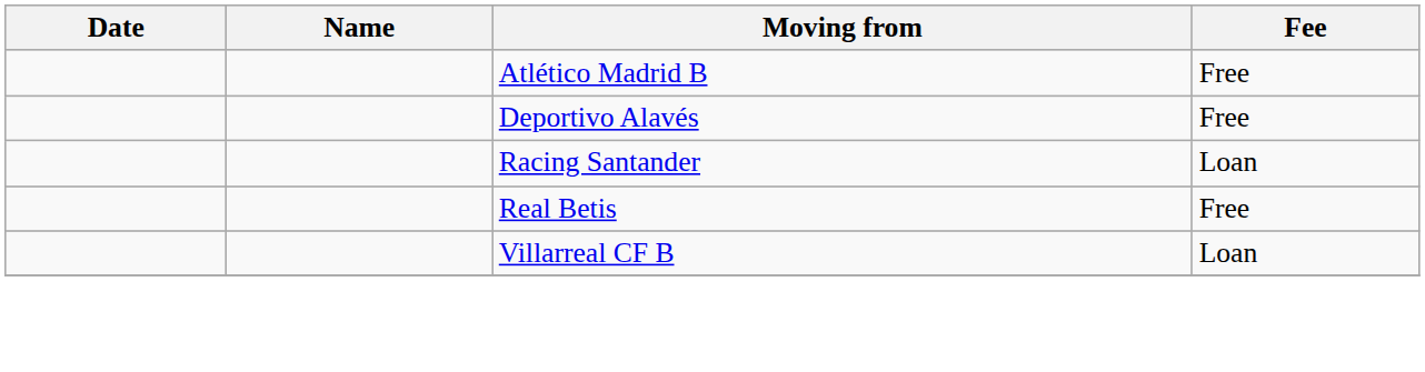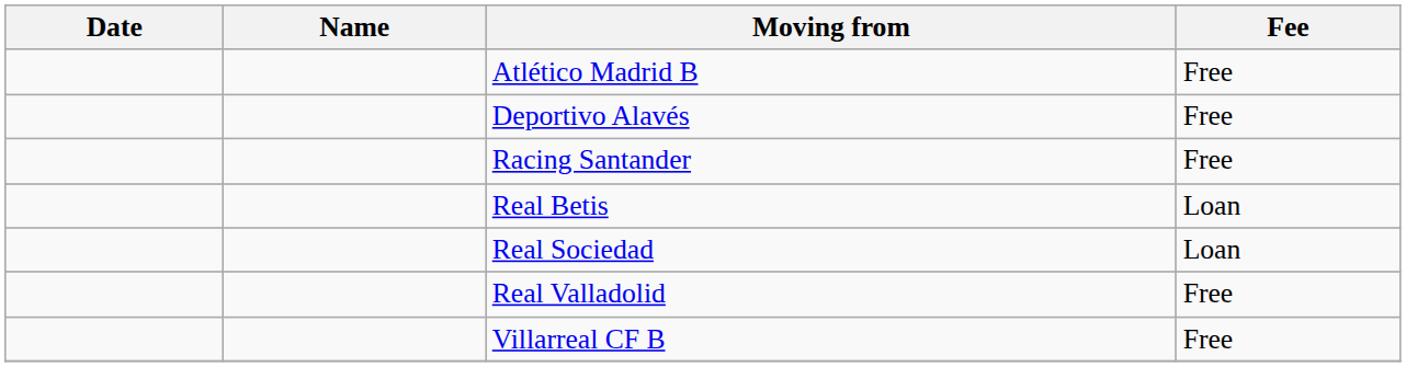 <table class="wikitable sortable" width=90%>
 <tr>
 <th>Date</th>
 <th>Name</th>
 <th>Moving from</th>
 <th>Fee</th>
 </tr>
 <tr>
 <td></td>
 <td> </td>
 <td> <a href='#'>Atlético Madrid B</a></td>
 <td>Free</td>
 </tr>
 <tr>
 <td></td>
 <td> </td>
 <td> <a href='#'>Deportivo Alavés</a></td>
 <td>Free</td>
 </tr>
 <tr>
 <td></td>
 <td> </td>
 <td> <a href='#'>Racing Santander</a></td>
+<td>Free</td>
+</tr>
+<tr>
+<td></td>
+<td> </td>
+<td> <a href='#'>Real Betis</a></td>
 <td>Loan</td>
 </tr>
 <tr>
 <td></td>
 <td> </td>
-<td> <a href='#'>Real Betis</a></td>
+<td> <a href='#'>Real Sociedad</a></td>
+<td>Loan</td>
+</tr>
+<tr>
+<td></td>
+<td> </td>
+<td> <a href='#'>Real Valladolid</a></td>
 <td>Free</td>
 </tr>
 <tr>
 <td></td>
 <td> </td>
 <td> <a href='#'>Villarreal CF B</a></td>
-<td>Loan</td>
+<td>Free</td>
 </tr>
 <tr>
 </tr>
 </table>
